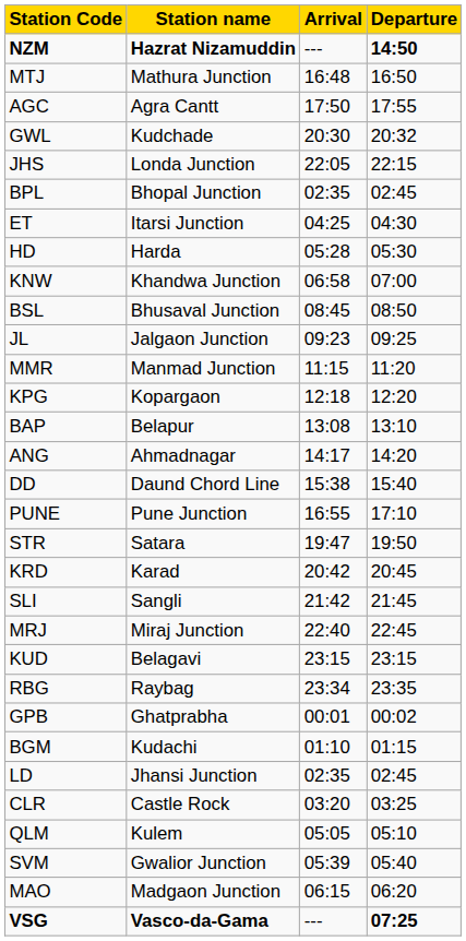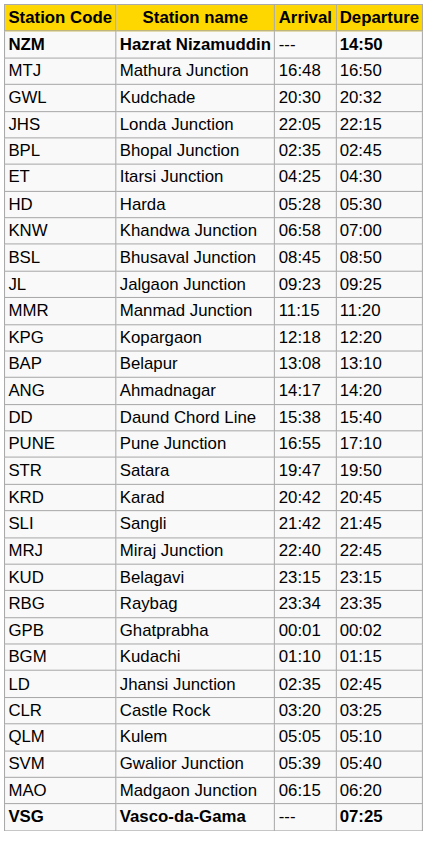 <table class="wikitable">
 <tr>
 <th style="background:gold;">Station Code</th>
 <th ! style="background:gold;">Station name</th>
 <th ! style="background:gold;">Arrival</th>
 <th ! style="background:gold;">Departure</th>
 </tr>
 <tr>
 <td><strong>NZM</strong></td>
 <td><strong>Hazrat Nizamuddin</strong></td>
 <td>---</td>
 <td><strong>14:50</strong></td>
 </tr>
 <tr>
 <td>MTJ</td>
 <td>Mathura Junction</td>
 <td>16:48</td>
 <td>16:50</td>
-</tr>
-<tr>
-<td>AGC</td>
-<td>Agra Cantt</td>
-<td>17:50</td>
-<td>17:55</td>
 </tr>
 <tr>
 <td>GWL</td>
 <td>Kudchade</td>
 <td>20:30</td>
 <td>20:32</td>
 </tr>
 <tr>
 <td>JHS</td>
 <td>Londa Junction</td>
 <td>22:05</td>
 <td>22:15</td>
 </tr>
 <tr>
 <td>BPL</td>
 <td>Bhopal Junction</td>
 <td>02:35</td>
 <td>02:45</td>
 </tr>
 <tr>
 <td>ET</td>
 <td>Itarsi Junction</td>
 <td>04:25</td>
 <td>04:30</td>
 </tr>
 <tr>
 <td>HD</td>
 <td>Harda</td>
 <td>05:28</td>
 <td>05:30</td>
 </tr>
 <tr>
 <td>KNW</td>
 <td>Khandwa Junction</td>
 <td>06:58</td>
 <td>07:00</td>
 </tr>
 <tr>
 <td>BSL</td>
 <td>Bhusaval Junction</td>
 <td>08:45</td>
 <td>08:50</td>
 </tr>
 <tr>
 <td>JL</td>
 <td>Jalgaon Junction</td>
 <td>09:23</td>
 <td>09:25</td>
 </tr>
 <tr>
 <td>MMR</td>
 <td>Manmad Junction</td>
 <td>11:15</td>
 <td>11:20</td>
 </tr>
 <tr>
 <td>KPG</td>
 <td>Kopargaon</td>
 <td>12:18</td>
 <td>12:20</td>
 </tr>
 <tr>
 <td>BAP</td>
 <td>Belapur</td>
 <td>13:08</td>
 <td>13:10</td>
 </tr>
 <tr>
 <td>ANG</td>
 <td>Ahmadnagar</td>
 <td>14:17</td>
 <td>14:20</td>
 </tr>
 <tr>
 <td>DD</td>
 <td>Daund Chord Line</td>
 <td>15:38</td>
 <td>15:40</td>
 </tr>
 <tr>
 <td>PUNE</td>
 <td>Pune Junction</td>
 <td>16:55</td>
 <td>17:10</td>
 </tr>
 <tr>
 <td>STR</td>
 <td>Satara</td>
 <td>19:47</td>
 <td>19:50</td>
 </tr>
 <tr>
 <td>KRD</td>
 <td>Karad</td>
 <td>20:42</td>
 <td>20:45</td>
 </tr>
 <tr>
 <td>SLI</td>
 <td>Sangli</td>
 <td>21:42</td>
 <td>21:45</td>
 </tr>
 <tr>
 <td>MRJ</td>
 <td>Miraj Junction</td>
 <td>22:40</td>
 <td>22:45</td>
 </tr>
 <tr>
 <td>KUD</td>
 <td>Belagavi</td>
 <td>23:15</td>
 <td>23:15</td>
 </tr>
 <tr>
 <td>RBG</td>
 <td>Raybag</td>
 <td>23:34</td>
 <td>23:35</td>
 </tr>
 <tr>
 <td>GPB</td>
 <td>Ghatprabha</td>
 <td>00:01</td>
 <td>00:02</td>
 </tr>
 <tr>
 <td>BGM</td>
 <td>Kudachi</td>
 <td>01:10</td>
 <td>01:15</td>
 </tr>
 <tr>
 <td>LD</td>
 <td>Jhansi Junction</td>
 <td>02:35</td>
 <td>02:45</td>
 </tr>
 <tr>
 <td>CLR</td>
 <td>Castle Rock</td>
 <td>03:20</td>
 <td>03:25</td>
 </tr>
 <tr>
 <td>QLM</td>
 <td>Kulem</td>
 <td>05:05</td>
 <td>05:10</td>
 </tr>
 <tr>
 <td>SVM</td>
 <td>Gwalior Junction</td>
 <td>05:39</td>
 <td>05:40</td>
 </tr>
 <tr>
 <td>MAO</td>
 <td>Madgaon Junction</td>
 <td>06:15</td>
 <td>06:20</td>
 </tr>
 <tr>
 <td><strong>VSG</strong></td>
 <td><strong>Vasco-da-Gama</strong></td>
 <td>---</td>
 <td><strong>07:25</strong></td>
 </tr>
 </table>
